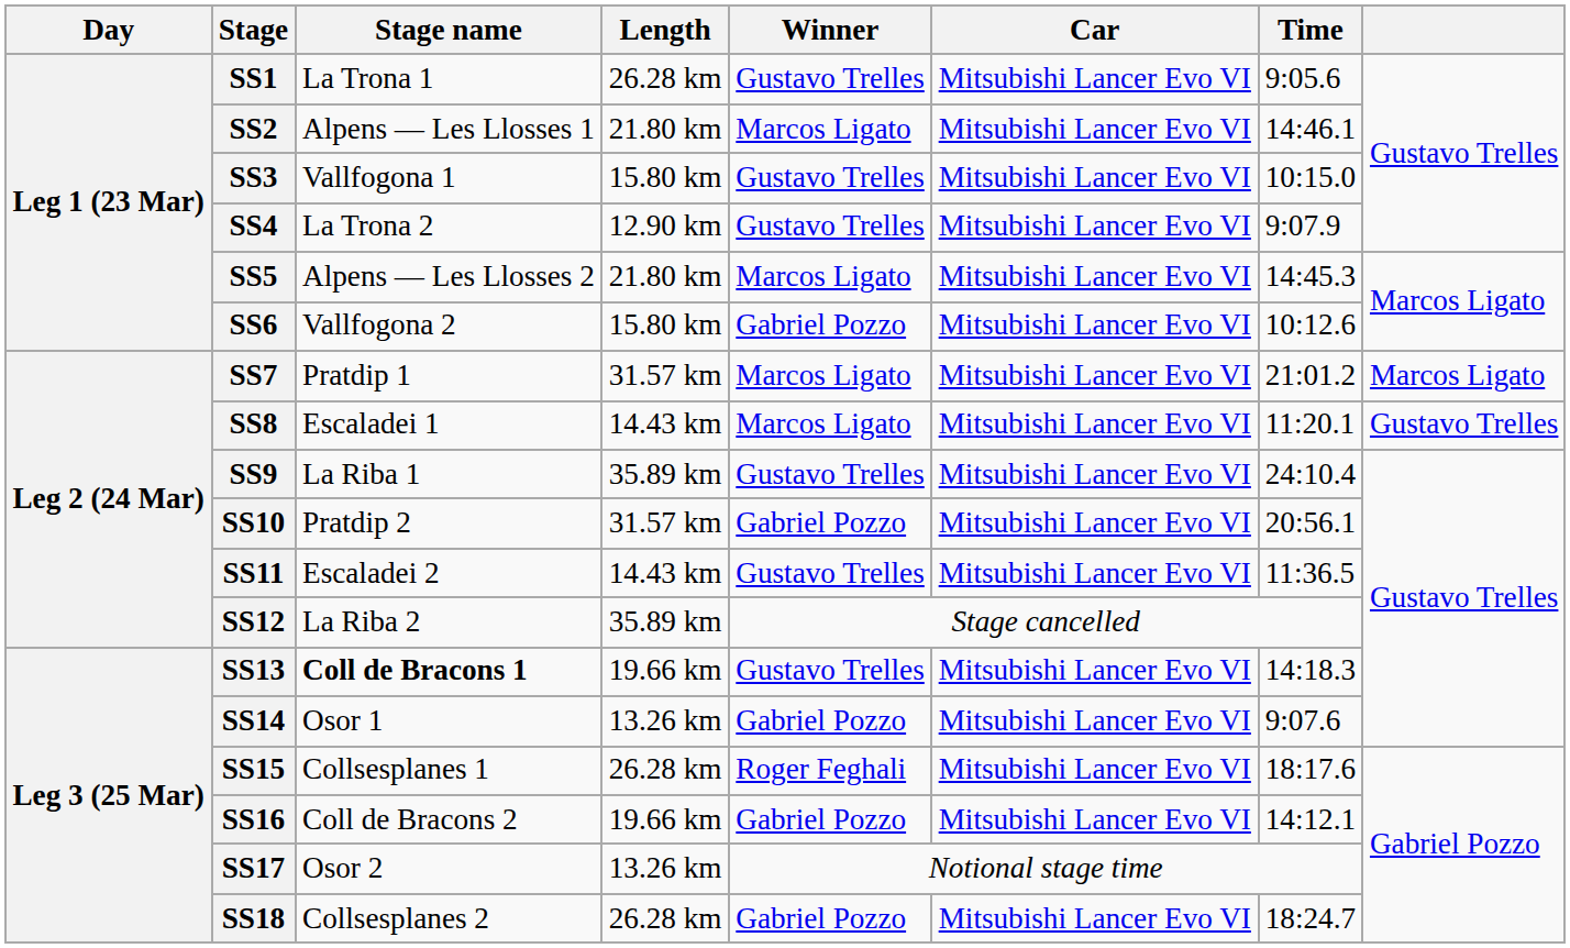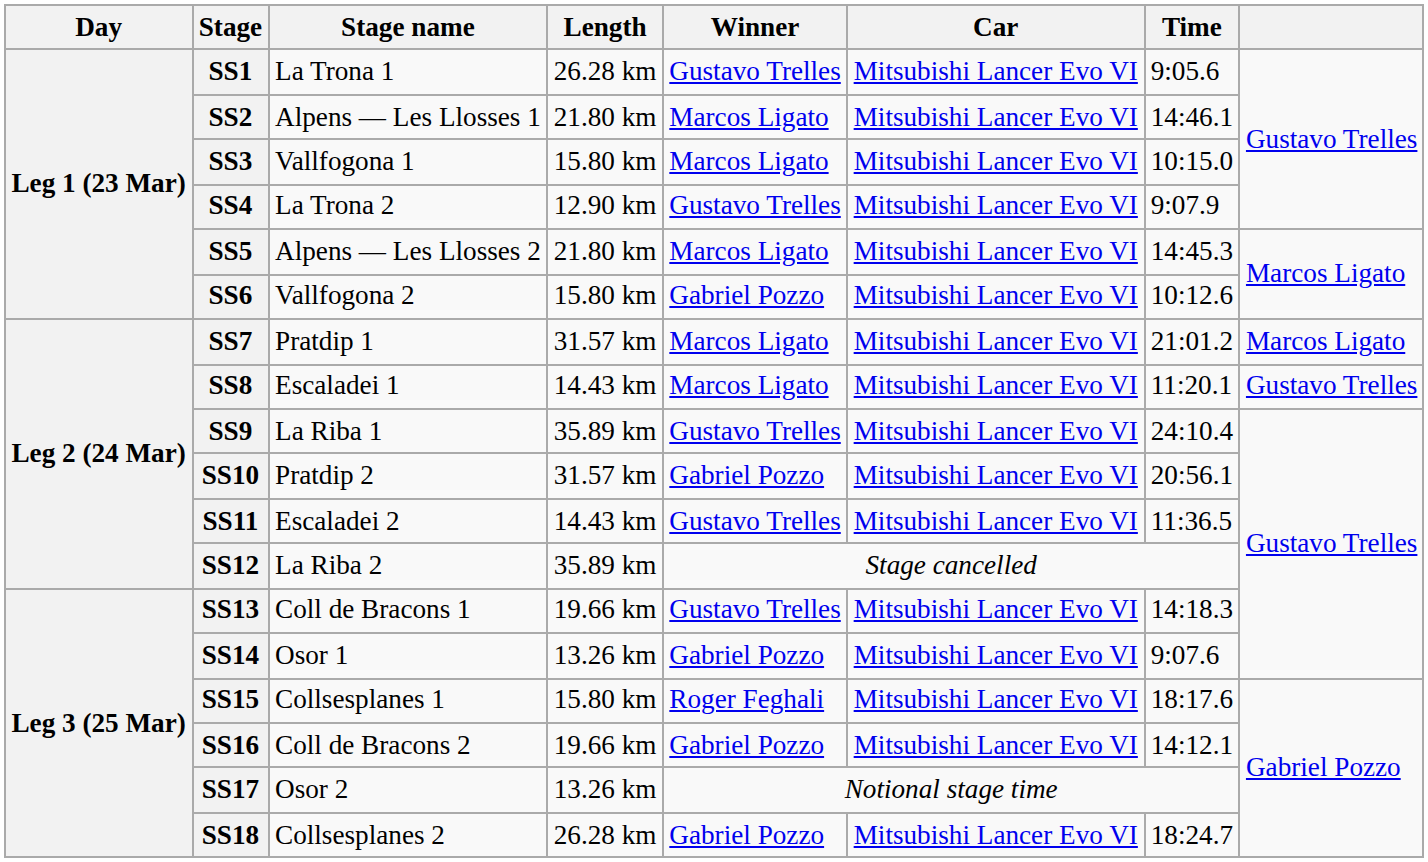 <table class="wikitable" style="font-size: 85%;">
 <tr>
 <th>Day</th>
 <th>Stage</th>
 <th>Stage name</th>
 <th>Length</th>
 <th>Winner</th>
 <th>Car</th>
 <th>Time</th>
 <th></th>
 </tr>
 <tr>
 <th rowspan="6">Leg 1 (23 Mar)</th>
 <th>SS1</th>
 <td>La Trona 1</td>
 <td align="center">26.28 km</td>
 <td> <a href='#'>Gustavo Trelles</a></td>
 <td><a href='#'>Mitsubishi Lancer Evo VI</a></td>
 <td>9:05.6</td>
 <td rowspan="4"> <a href='#'>Gustavo Trelles</a></td>
 </tr>
 <tr>
 <th>SS2</th>
 <td>Alpens — Les Llosses 1</td>
 <td align="center">21.80 km</td>
 <td> <a href='#'>Marcos Ligato</a></td>
 <td><a href='#'>Mitsubishi Lancer Evo VI</a></td>
 <td>14:46.1</td>
 </tr>
 <tr>
 <th>SS3</th>
 <td>Vallfogona 1</td>
 <td align="center">15.80 km</td>
-<td> <a href='#'>Gustavo Trelles</a></td>
+<td> <a href='#'>Marcos Ligato</a></td>
 <td><a href='#'>Mitsubishi Lancer Evo VI</a></td>
 <td>10:15.0</td>
 </tr>
 <tr>
 <th>SS4</th>
 <td>La Trona 2</td>
 <td align="center">12.90 km</td>
 <td> <a href='#'>Gustavo Trelles</a></td>
 <td><a href='#'>Mitsubishi Lancer Evo VI</a></td>
 <td>9:07.9</td>
 </tr>
 <tr>
 <th>SS5</th>
 <td>Alpens — Les Llosses 2</td>
 <td align="center">21.80 km</td>
 <td> <a href='#'>Marcos Ligato</a></td>
 <td><a href='#'>Mitsubishi Lancer Evo VI</a></td>
 <td>14:45.3</td>
 <td rowspan="2"> <a href='#'>Marcos Ligato</a></td>
 </tr>
 <tr>
 <th>SS6</th>
 <td>Vallfogona 2</td>
 <td align="center">15.80 km</td>
 <td> <a href='#'>Gabriel Pozzo</a></td>
 <td><a href='#'>Mitsubishi Lancer Evo VI</a></td>
 <td>10:12.6</td>
 </tr>
 <tr>
 <th rowspan="6">Leg 2 (24 Mar)</th>
 <th>SS7</th>
 <td>Pratdip 1</td>
 <td align="center">31.57 km</td>
 <td> <a href='#'>Marcos Ligato</a></td>
 <td><a href='#'>Mitsubishi Lancer Evo VI</a></td>
 <td>21:01.2</td>
 <td rowspan="1"> <a href='#'>Marcos Ligato</a></td>
 </tr>
 <tr>
 <th>SS8</th>
 <td>Escaladei 1</td>
 <td align="center">14.43 km</td>
 <td> <a href='#'>Marcos Ligato</a></td>
 <td><a href='#'>Mitsubishi Lancer Evo VI</a></td>
 <td>11:20.1</td>
 <td rowspan="1"> <a href='#'>Gustavo Trelles</a></td>
 </tr>
 <tr>
 <th>SS9</th>
 <td>La Riba 1</td>
 <td align="center">35.89 km</td>
 <td> <a href='#'>Gustavo Trelles</a></td>
 <td><a href='#'>Mitsubishi Lancer Evo VI</a></td>
 <td>24:10.4</td>
 <td rowspan="6"> <a href='#'>Gustavo Trelles</a></td>
 </tr>
 <tr>
 <th>SS10</th>
 <td>Pratdip 2</td>
 <td align="center">31.57 km</td>
 <td> <a href='#'>Gabriel Pozzo</a></td>
 <td><a href='#'>Mitsubishi Lancer Evo VI</a></td>
 <td>20:56.1</td>
 </tr>
 <tr>
 <th>SS11</th>
 <td>Escaladei 2</td>
 <td align="center">14.43 km</td>
 <td> <a href='#'>Gustavo Trelles</a></td>
 <td><a href='#'>Mitsubishi Lancer Evo VI</a></td>
 <td>11:36.5</td>
 </tr>
 <tr>
 <th>SS12</th>
 <td>La Riba 2</td>
 <td align="center">35.89 km</td>
 <td colspan="3" align="center"><em>Stage cancelled</em></td>
 </tr>
 <tr>
 <th rowspan="6">Leg 3 (25 Mar)</th>
 <th>SS13</th>
-<td><strong>Coll de Bracons 1</strong></td>
+<td>Coll de Bracons 1</td>
 <td align="center">19.66 km</td>
 <td> <a href='#'>Gustavo Trelles</a></td>
 <td><a href='#'>Mitsubishi Lancer Evo VI</a></td>
 <td>14:18.3</td>
 </tr>
 <tr>
 <th>SS14</th>
 <td>Osor 1</td>
 <td align="center">13.26 km</td>
 <td> <a href='#'>Gabriel Pozzo</a></td>
 <td><a href='#'>Mitsubishi Lancer Evo VI</a></td>
 <td>9:07.6</td>
 </tr>
 <tr>
 <th>SS15</th>
 <td>Collsesplanes 1</td>
-<td align="center">26.28 km</td>
+<td align="center">15.80 km</td>
 <td> <a href='#'>Roger Feghali</a></td>
 <td><a href='#'>Mitsubishi Lancer Evo VI</a></td>
 <td>18:17.6</td>
 <td rowspan="4"> <a href='#'>Gabriel Pozzo</a></td>
 </tr>
 <tr>
 <th>SS16</th>
 <td>Coll de Bracons 2</td>
 <td align="center">19.66 km</td>
 <td> <a href='#'>Gabriel Pozzo</a></td>
 <td><a href='#'>Mitsubishi Lancer Evo VI</a></td>
 <td>14:12.1</td>
 </tr>
 <tr>
 <th>SS17</th>
 <td>Osor 2</td>
 <td align="center">13.26 km</td>
 <td colspan="3" align="center"><em>Notional stage time</em></td>
 </tr>
 <tr>
 <th>SS18</th>
 <td>Collsesplanes 2</td>
 <td align="center">26.28 km</td>
 <td> <a href='#'>Gabriel Pozzo</a></td>
 <td><a href='#'>Mitsubishi Lancer Evo VI</a></td>
 <td>18:24.7</td>
 </tr>
 <tr>
 </tr>
 </table>
